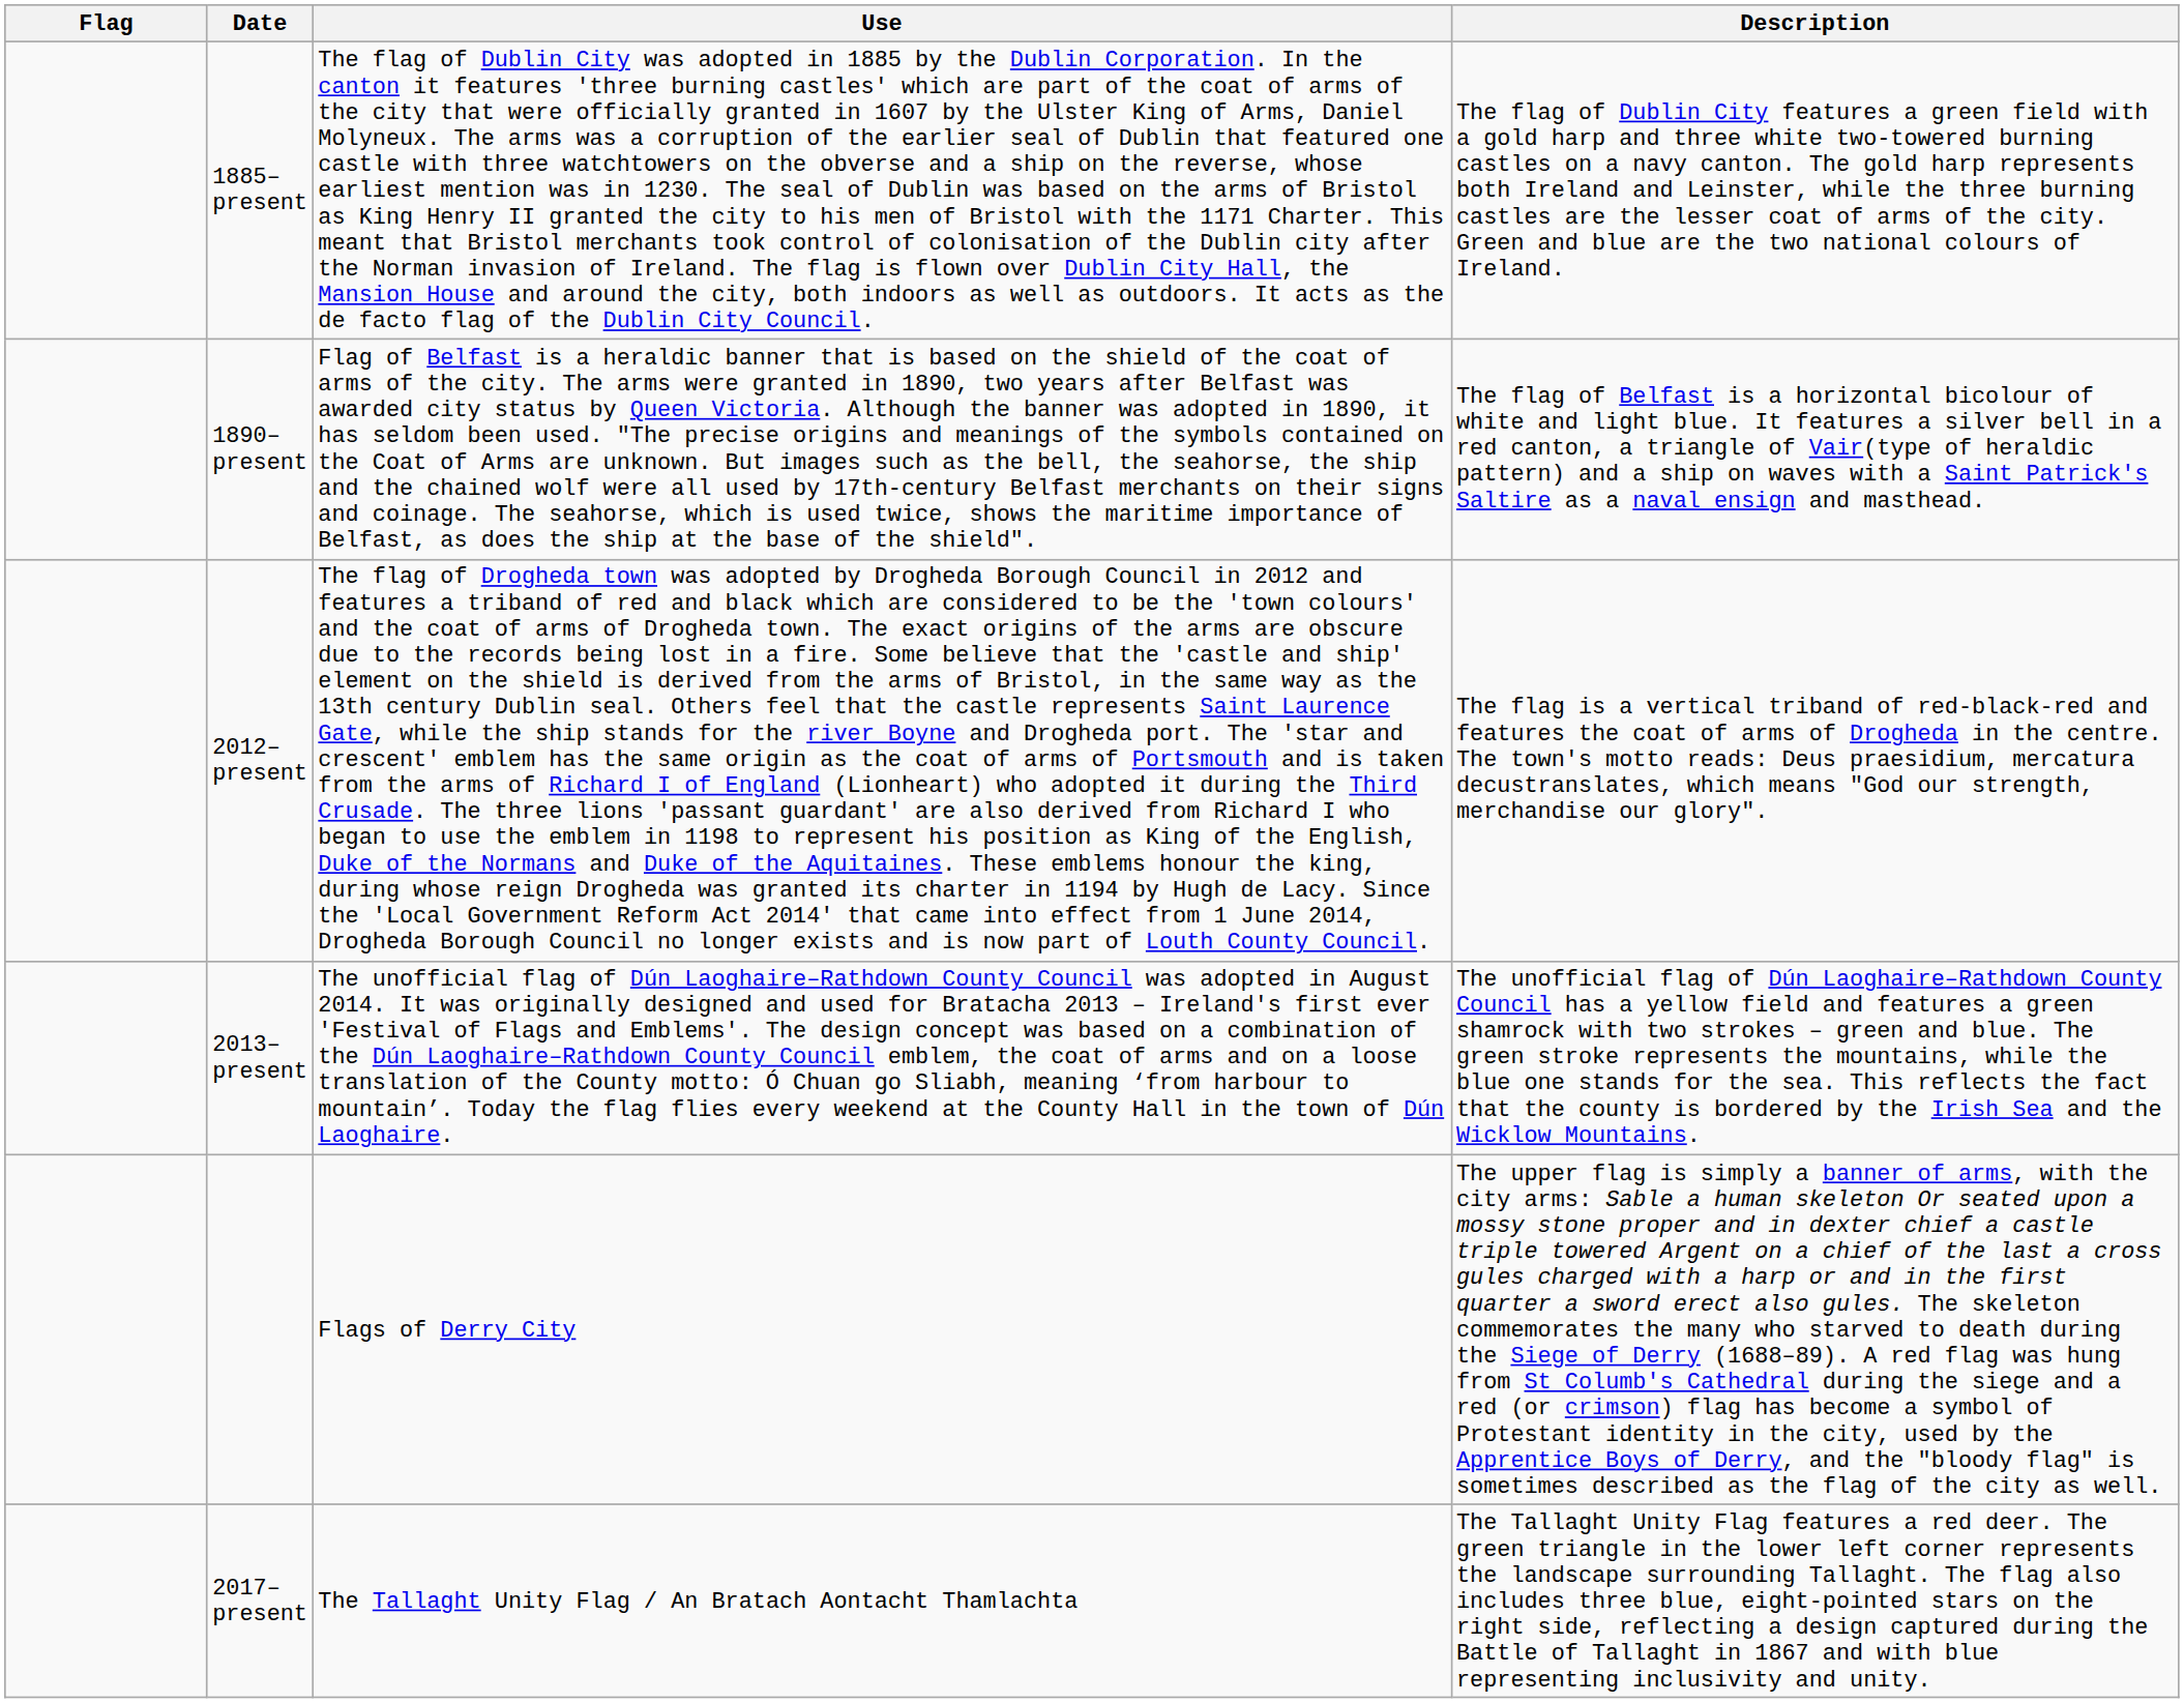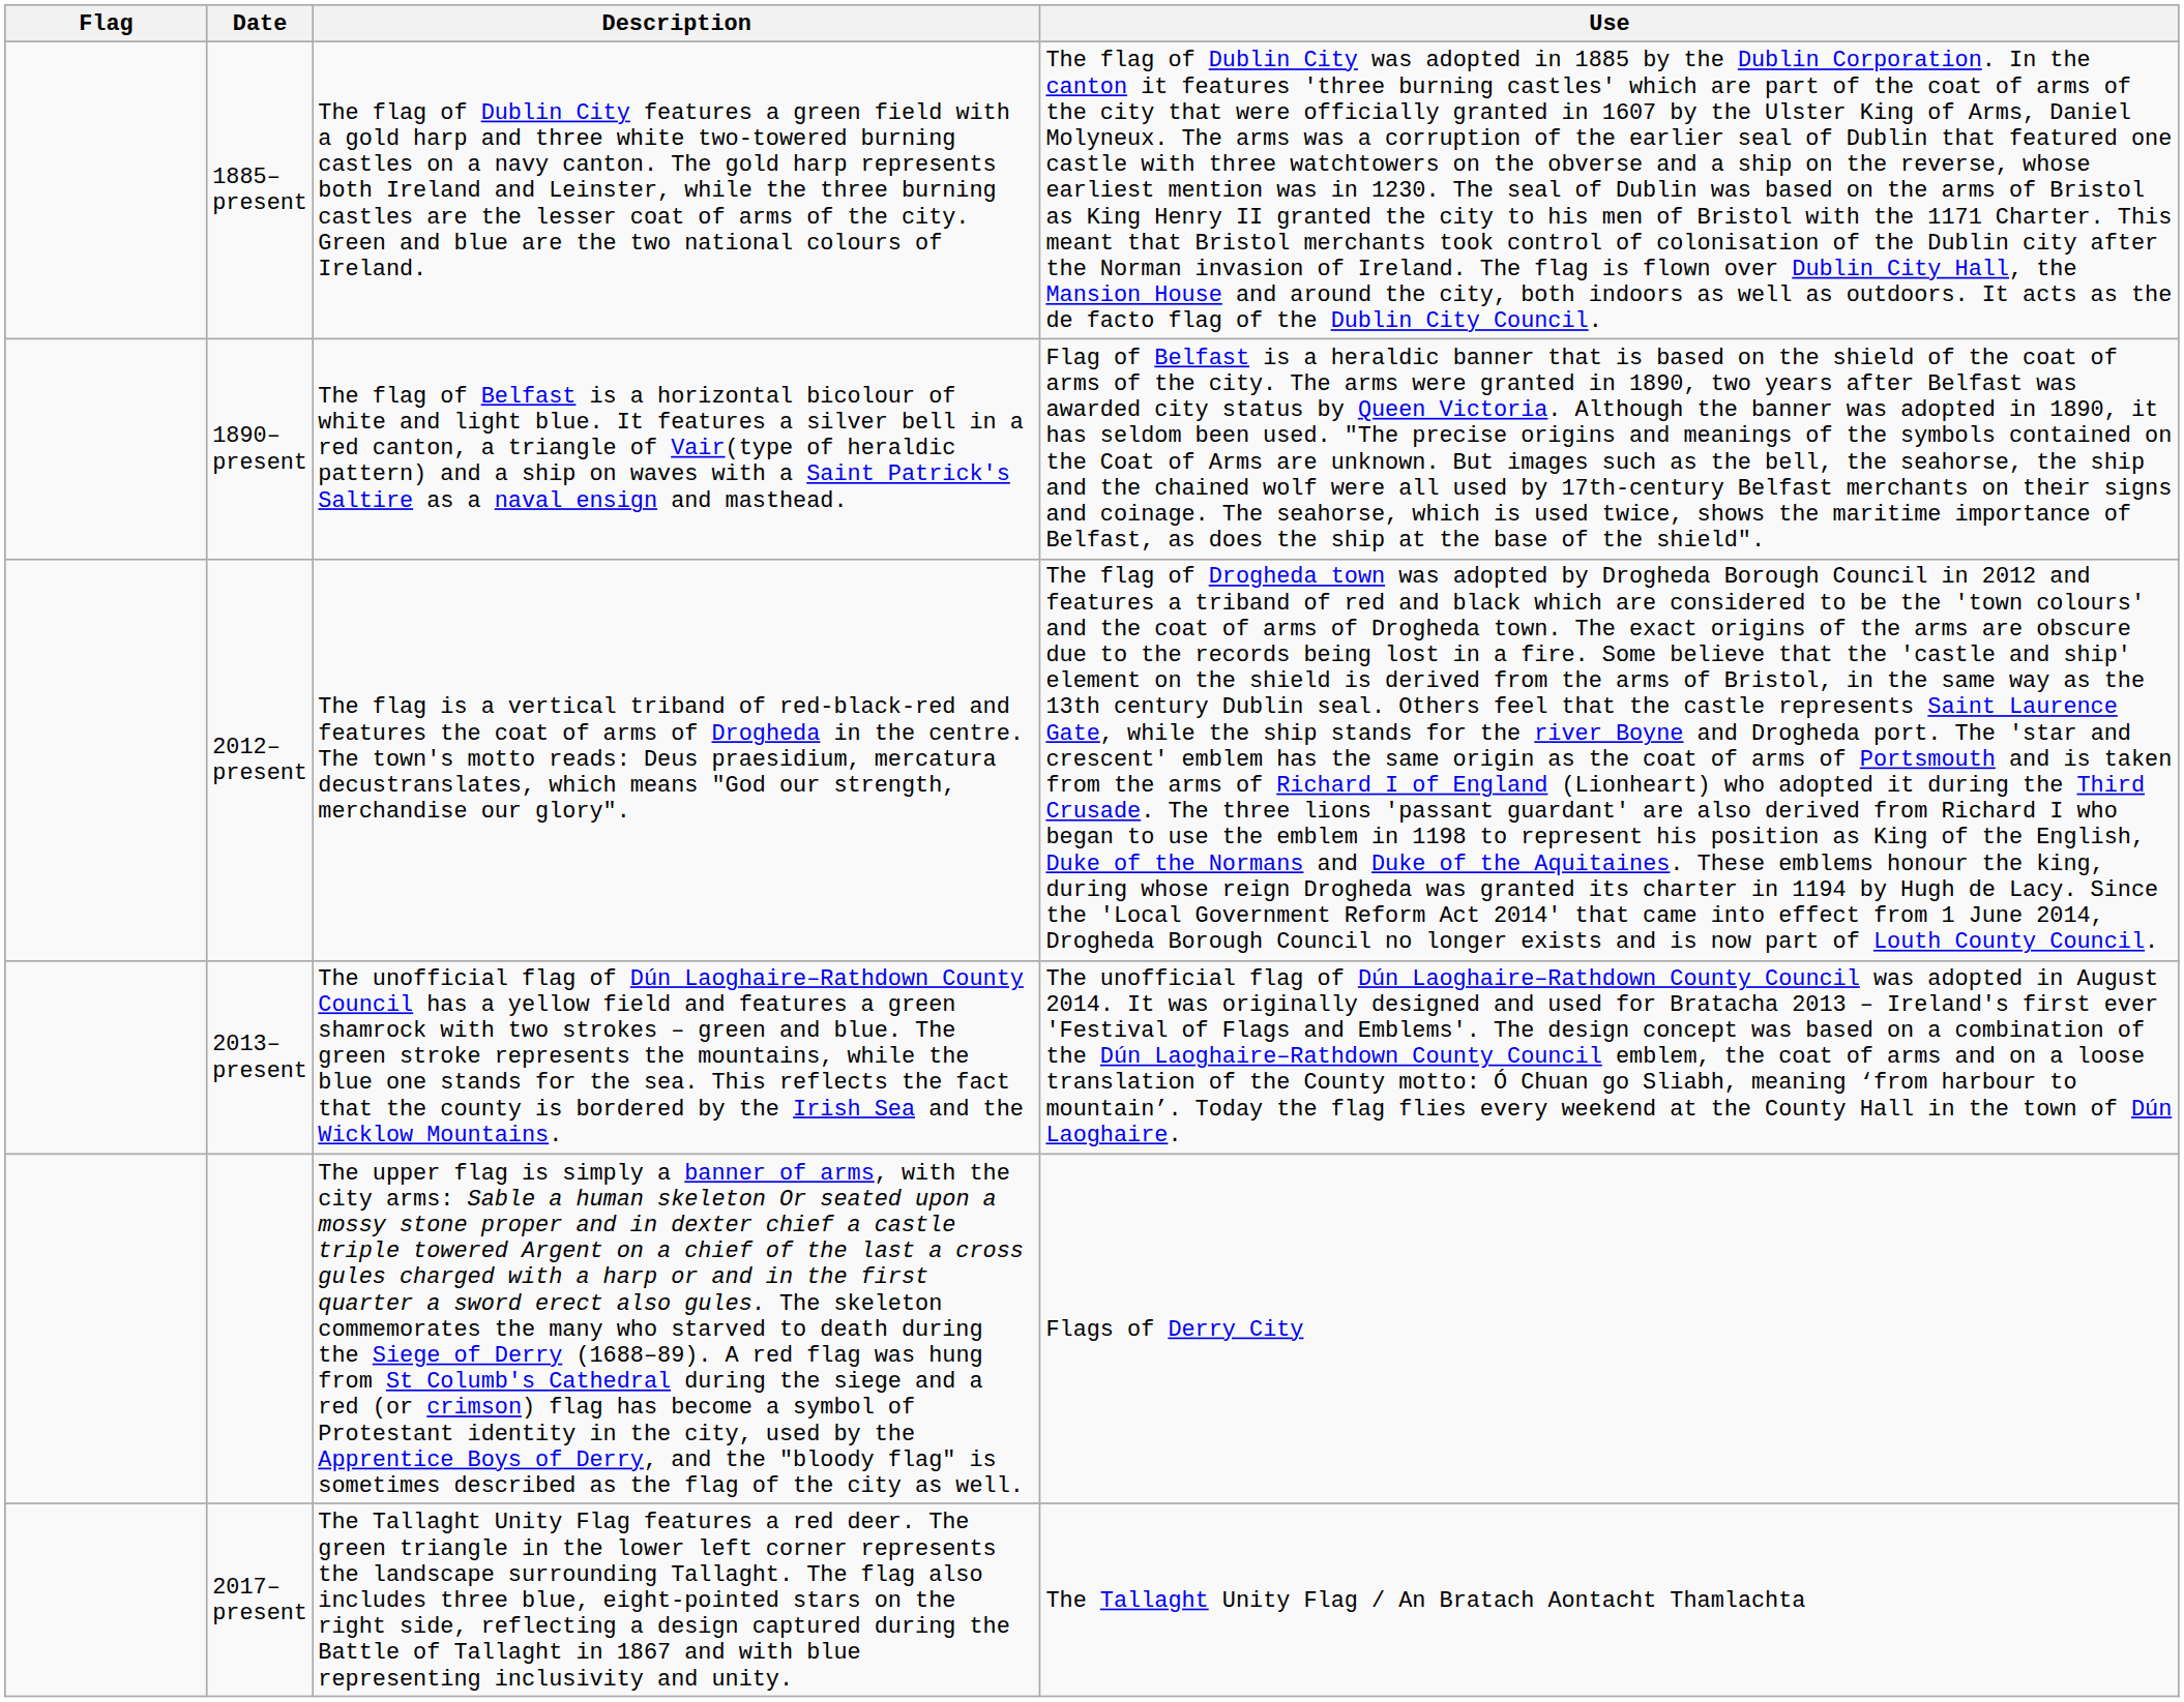 <table class="wikitable">
 <tr>
 <th width=110>Flag</th>
 <th width=30>Date</th>
+<th>Description</th>
 <th>Use</th>
-<th>Description</th>
 </tr>
 <tr>
 <td></td>
 <td>1885–present</td>
+<td>The flag of <a href='#'>Dublin City</a> features a green field with a gold harp and three white two-towered burning castles on a navy canton. The gold harp represents both Ireland and Leinster, while the three burning castles are the lesser coat of arms of the city. Green and blue are the two national colours of Ireland.</td>
 <td>The flag of <a href='#'>Dublin City</a> was adopted in 1885 by the <a href='#'>Dublin Corporation</a>. In the <a href='#'>canton</a> it features 'three burning castles' which are part of the coat of arms of the city that were officially granted in 1607 by the Ulster King of Arms, Daniel Molyneux. The arms was a corruption of the earlier seal of Dublin that featured one castle with three watchtowers on the obverse and a ship on the reverse, whose earliest mention was in 1230. The seal of Dublin was based on the arms of Bristol as King Henry II granted the city to his men of Bristol with the 1171 Charter. This meant that Bristol merchants took control of colonisation of the Dublin city after the Norman invasion of Ireland. The flag is flown over <a href='#'>Dublin City Hall</a>, the <a href='#'>Mansion House</a> and around the city, both indoors as well as outdoors. It acts as the de facto flag of the <a href='#'>Dublin City Council</a>.</td>
-<td>The flag of <a href='#'>Dublin City</a> features a green field with a gold harp and three white two-towered burning castles on a navy canton. The gold harp represents both Ireland and Leinster, while the three burning castles are the lesser coat of arms of the city. Green and blue are the two national colours of Ireland.</td>
 </tr>
 <tr>
 <td></td>
 <td>1890–present</td>
+<td>The flag of <a href='#'>Belfast</a> is a horizontal bicolour of white and light blue. It features a silver bell in a red canton, a triangle of <a href='#'>Vair</a>(type of heraldic pattern) and a ship on waves with a <a href='#'>Saint Patrick's Saltire</a> as a <a href='#'>naval ensign</a> and masthead.</td>
 <td>Flag of <a href='#'>Belfast</a> is a heraldic banner that is based on the shield of the coat of arms of the city. The arms were granted in 1890, two years after Belfast was awarded city status by <a href='#'>Queen Victoria</a>. Although the banner was adopted in 1890, it has seldom been used. "The precise origins and meanings of the symbols contained on the Coat of Arms are unknown. But images such as the bell, the seahorse, the ship and the chained wolf were all used by 17th-century Belfast merchants on their signs and coinage. The seahorse, which is used twice, shows the maritime importance of Belfast, as does the ship at the base of the shield".</td>
-<td>The flag of <a href='#'>Belfast</a> is a horizontal bicolour of white and light blue. It features a silver bell in a red canton, a triangle of <a href='#'>Vair</a>(type of heraldic pattern) and a ship on waves with a <a href='#'>Saint Patrick's Saltire</a> as a <a href='#'>naval ensign</a> and masthead.</td>
 </tr>
 <tr>
 <td></td>
 <td>2012–present</td>
+<td>The flag is a vertical triband of red-black-red and features the coat of arms of <a href='#'>Drogheda</a> in the centre. The town's motto reads: Deus praesidium, mercatura decustranslates, which means "God our strength, merchandise our glory".</td>
 <td>The flag of <a href='#'>Drogheda town</a> was adopted by Drogheda Borough Council in 2012 and features a triband of red and black which are considered to be the 'town colours' and the coat of arms of Drogheda town. The exact origins of the arms are obscure due to the records being lost in a fire. Some believe that the 'castle and ship' element on the shield is derived from the arms of Bristol, in the same way as the 13th century Dublin seal. Others feel that the castle represents <a href='#'>Saint Laurence Gate</a>, while the ship stands for the <a href='#'>river Boyne</a> and Drogheda port. The 'star and crescent' emblem has the same origin as the coat of arms of <a href='#'>Portsmouth</a> and is taken from the arms of <a href='#'>Richard I of England</a> (Lionheart) who adopted it during the <a href='#'>Third Crusade</a>. The three lions 'passant guardant' are also derived from Richard I who began to use the emblem in 1198 to represent his position as King of the English, <a href='#'>Duke of the Normans</a> and <a href='#'>Duke of the Aquitaines</a>. These emblems honour the king, during whose reign Drogheda was granted its charter in 1194 by Hugh de Lacy. Since the 'Local Government Reform Act 2014' that came into effect from 1 June 2014, Drogheda Borough Council no longer exists and is now part of <a href='#'>Louth County Council</a>.</td>
-<td>The flag is a vertical triband of red-black-red and features the coat of arms of <a href='#'>Drogheda</a> in the centre. The town's motto reads: Deus praesidium, mercatura decustranslates, which means "God our strength, merchandise our glory".</td>
 </tr>
 <tr>
 <td></td>
 <td>2013–present</td>
+<td>The unofficial flag of <a href='#'>Dún Laoghaire–Rathdown County Council</a> has a yellow field and features a green shamrock with two strokes – green and blue. The green stroke represents the mountains, while the blue one stands for the sea. This reflects the fact that the county is bordered by the <a href='#'>Irish Sea</a> and the <a href='#'>Wicklow Mountains</a>.</td>
 <td>The unofficial flag of <a href='#'>Dún Laoghaire–Rathdown County Council</a> was adopted in August 2014. It was originally designed and used for Bratacha 2013 – Ireland's first ever 'Festival of Flags and Emblems'. The design concept was based on a combination of the <a href='#'>Dún Laoghaire–Rathdown County Council</a> emblem, the coat of arms and on a loose translation of the County motto: Ó Chuan go Sliabh, meaning ‘from harbour to mountain’. Today the flag flies every weekend at the County Hall in the town of <a href='#'>Dún Laoghaire</a>.</td>
-<td>The unofficial flag of <a href='#'>Dún Laoghaire–Rathdown County Council</a> has a yellow field and features a green shamrock with two strokes – green and blue. The green stroke represents the mountains, while the blue one stands for the sea. This reflects the fact that the county is bordered by the <a href='#'>Irish Sea</a> and the <a href='#'>Wicklow Mountains</a>.</td>
 </tr>
 <tr>
 <td> </td>
 <td></td>
+<td>The upper flag is simply a <a href='#'>banner of arms</a>, with the city arms: <em>Sable a human skeleton Or seated upon a mossy stone proper and in dexter chief a castle triple towered Argent on a chief of the last a cross gules charged with a harp or and in the first quarter a sword erect also gules.</em> The skeleton commemorates the many who starved to death during the <a href='#'>Siege of Derry</a> (1688–89). A red flag was hung from <a href='#'>St Columb's Cathedral</a> during the siege and a red (or <a href='#'>crimson</a>) flag has become a symbol of Protestant identity in the city, used by the <a href='#'>Apprentice Boys of Derry</a>, and the "bloody flag" is sometimes described as the flag of the city as well.</td>
 <td>Flags of <a href='#'>Derry City</a></td>
-<td>The upper flag is simply a <a href='#'>banner of arms</a>, with the city arms: <em>Sable a human skeleton Or seated upon a mossy stone proper and in dexter chief a castle triple towered Argent on a chief of the last a cross gules charged with a harp or and in the first quarter a sword erect also gules.</em> The skeleton commemorates the many who starved to death during the <a href='#'>Siege of Derry</a> (1688–89). A red flag was hung from <a href='#'>St Columb's Cathedral</a> during the siege and a red (or <a href='#'>crimson</a>) flag has become a symbol of Protestant identity in the city, used by the <a href='#'>Apprentice Boys of Derry</a>, and the "bloody flag" is sometimes described as the flag of the city as well.</td>
 </tr>
 <tr>
 <td></td>
 <td>2017–present</td>
+<td>The Tallaght Unity Flag features a red deer. The green triangle in the lower left corner represents the landscape surrounding Tallaght. The flag also includes three blue, eight-pointed stars on the right side, reflecting a design captured during the Battle of Tallaght in 1867 and with blue representing inclusivity and unity.</td>
 <td>The <a href='#'>Tallaght</a> Unity Flag / An Bratach Aontacht Thamlachta</td>
-<td>The Tallaght Unity Flag features a red deer. The green triangle in the lower left corner represents the landscape surrounding Tallaght. The flag also includes three blue, eight-pointed stars on the right side, reflecting a design captured during the Battle of Tallaght in 1867 and with blue representing inclusivity and unity.</td>
 </tr>
 </table>
